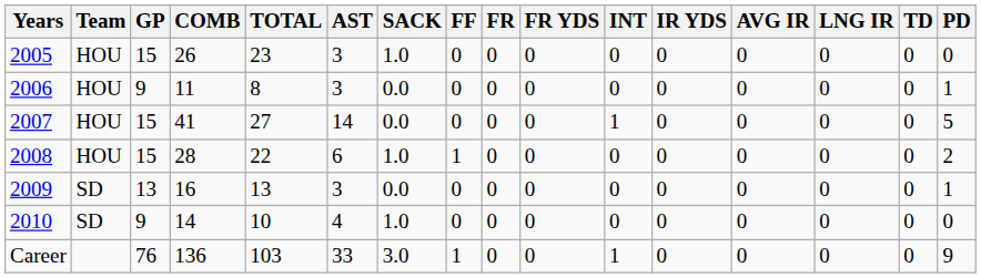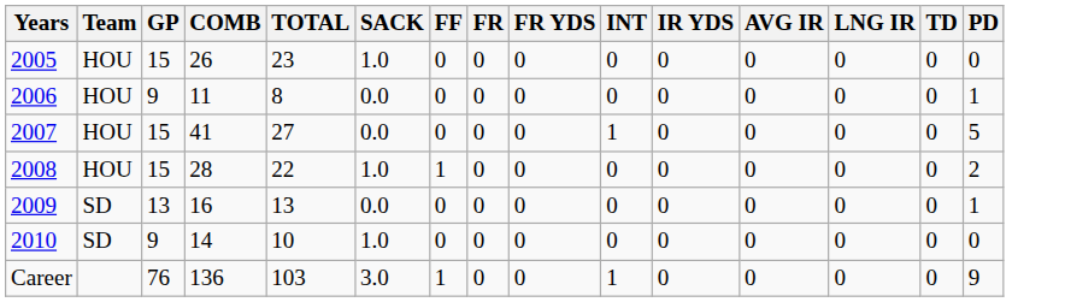 <table class="wikitable">
 <tr>
 <th>Years</th>
 <th>Team</th>
 <th>GP</th>
 <th>COMB</th>
 <th>TOTAL</th>
-<th>AST</th>
 <th>SACK</th>
 <th>FF</th>
 <th>FR</th>
 <th>FR YDS</th>
 <th>INT</th>
 <th>IR YDS</th>
 <th>AVG IR</th>
 <th>LNG IR</th>
 <th>TD</th>
 <th>PD</th>
 </tr>
 <tr>
 <td><a href='#'>2005</a></td>
 <td>HOU</td>
 <td>15</td>
 <td>26</td>
 <td>23</td>
-<td>3</td>
 <td>1.0</td>
 <td>0</td>
 <td>0</td>
 <td>0</td>
 <td>0</td>
 <td>0</td>
 <td>0</td>
 <td>0</td>
 <td>0</td>
 <td>0</td>
 </tr>
 <tr>
 <td><a href='#'>2006</a></td>
 <td>HOU</td>
 <td>9</td>
 <td>11</td>
 <td>8</td>
-<td>3</td>
 <td>0.0</td>
 <td>0</td>
 <td>0</td>
 <td>0</td>
 <td>0</td>
 <td>0</td>
 <td>0</td>
 <td>0</td>
 <td>0</td>
 <td>1</td>
 </tr>
 <tr>
 <td><a href='#'>2007</a></td>
 <td>HOU</td>
 <td>15</td>
 <td>41</td>
 <td>27</td>
-<td>14</td>
 <td>0.0</td>
 <td>0</td>
 <td>0</td>
 <td>0</td>
 <td>1</td>
 <td>0</td>
 <td>0</td>
 <td>0</td>
 <td>0</td>
 <td>5</td>
 </tr>
 <tr>
 <td><a href='#'>2008</a></td>
 <td>HOU</td>
 <td>15</td>
 <td>28</td>
 <td>22</td>
-<td>6</td>
 <td>1.0</td>
 <td>1</td>
 <td>0</td>
 <td>0</td>
 <td>0</td>
 <td>0</td>
 <td>0</td>
 <td>0</td>
 <td>0</td>
 <td>2</td>
 </tr>
 <tr>
 <td><a href='#'>2009</a></td>
 <td>SD</td>
 <td>13</td>
 <td>16</td>
 <td>13</td>
-<td>3</td>
 <td>0.0</td>
 <td>0</td>
 <td>0</td>
 <td>0</td>
 <td>0</td>
 <td>0</td>
 <td>0</td>
 <td>0</td>
 <td>0</td>
 <td>1</td>
 </tr>
 <tr>
 <td><a href='#'>2010</a></td>
 <td>SD</td>
 <td>9</td>
 <td>14</td>
 <td>10</td>
-<td>4</td>
 <td>1.0</td>
 <td>0</td>
 <td>0</td>
 <td>0</td>
 <td>0</td>
 <td>0</td>
 <td>0</td>
 <td>0</td>
 <td>0</td>
 <td>0</td>
 </tr>
 <tr>
 <td>Career</td>
 <td></td>
 <td>76</td>
 <td>136</td>
 <td>103</td>
-<td>33</td>
 <td>3.0</td>
 <td>1</td>
 <td>0</td>
 <td>0</td>
 <td>1</td>
 <td>0</td>
 <td>0</td>
 <td>0</td>
 <td>0</td>
 <td>9</td>
 </tr>
 </table>
